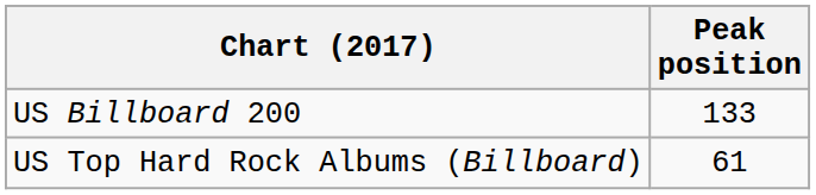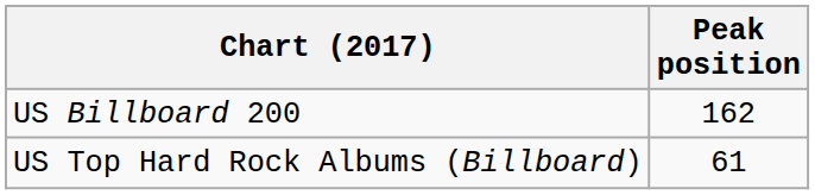 <table class="wikitable">
 <tr>
 <th>Chart (2017)</th>
 <th>Peak<br>position</th>
 </tr>
 <tr>
 <td>US <em>Billboard</em> 200</td>
-<td align="center">133</td>
+<td align="center">162</td>
 </tr>
 <tr>
 <td>US Top Hard Rock Albums (<em>Billboard</em>)</td>
 <td align="center">61</td>
 </tr>
 </table>
